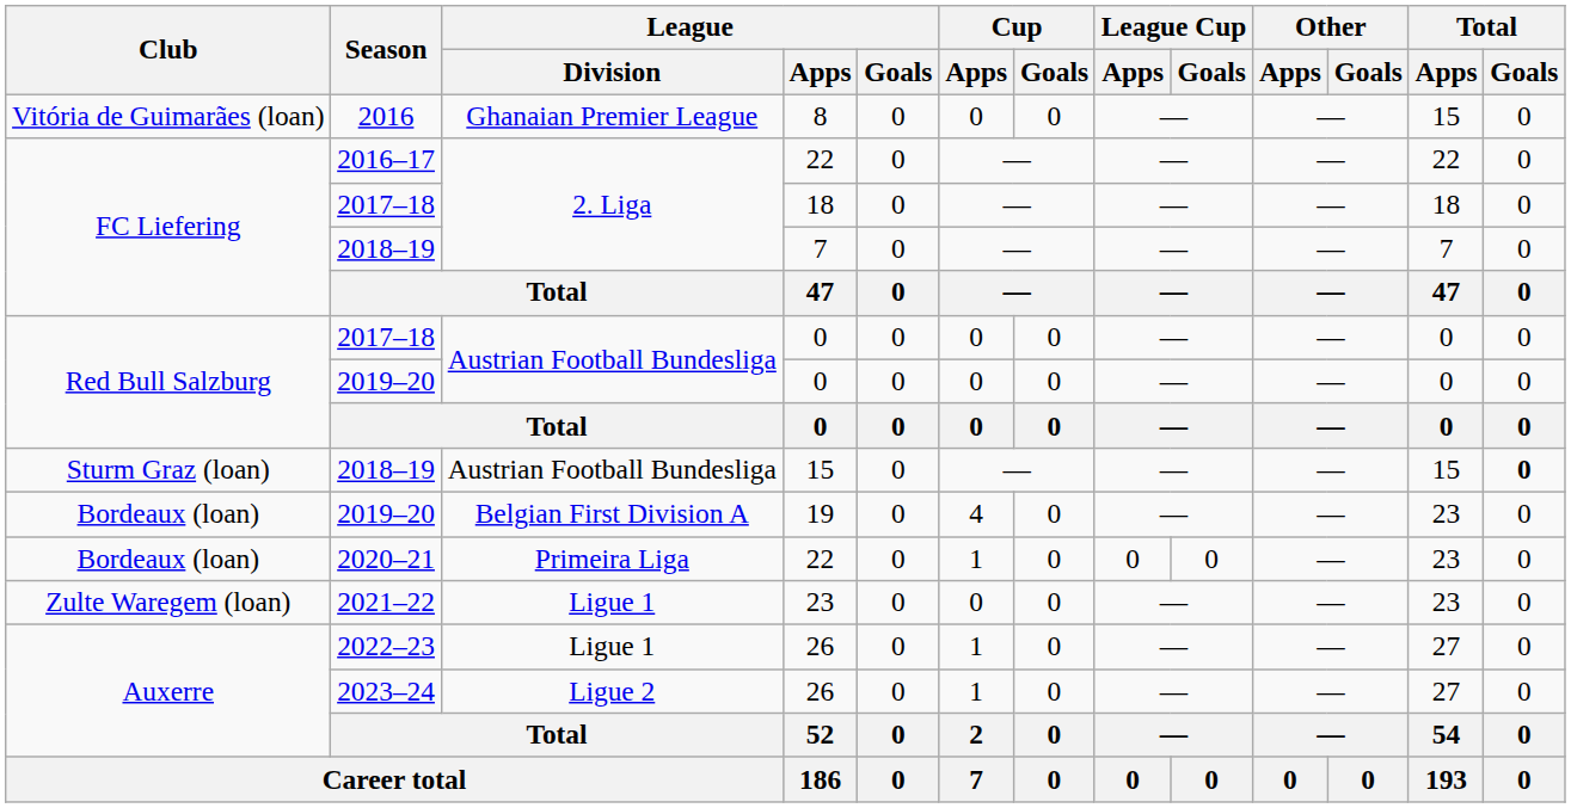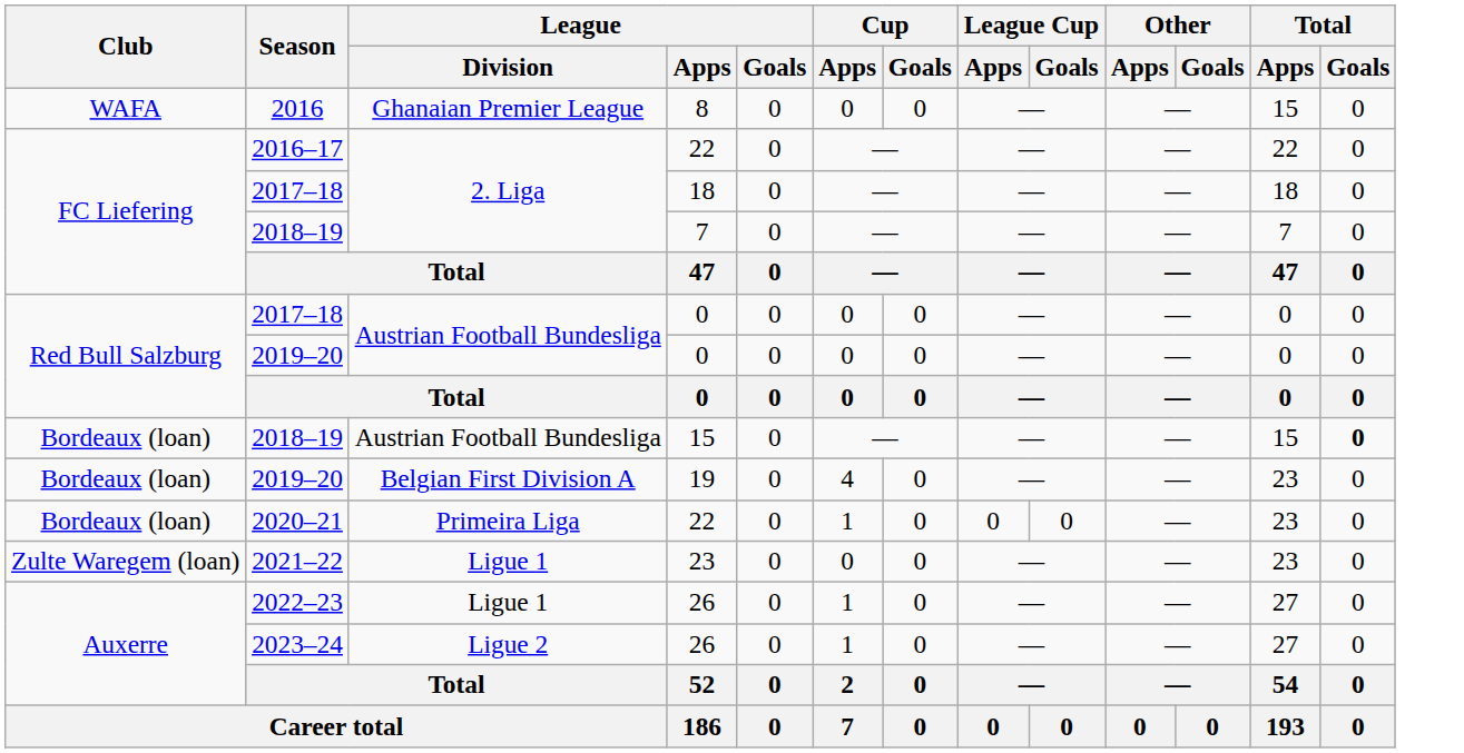 <table class="wikitable" style="text-align:center">
 <tr>
 <th rowspan="2">Club</th>
 <th rowspan="2">Season</th>
 <th colspan="3">League</th>
 <th colspan="2">Cup</th>
 <th colspan="2">League Cup</th>
 <th colspan="2">Other</th>
 <th colspan="2">Total</th>
 </tr>
 <tr>
 <th>Division</th>
 <th>Apps</th>
 <th>Goals</th>
 <th>Apps</th>
 <th>Goals</th>
 <th>Apps</th>
 <th>Goals</th>
 <th>Apps</th>
 <th>Goals</th>
 <th>Apps</th>
 <th>Goals</th>
 </tr>
 <tr>
-<td><a href='#'>Vitória de Guimarães</a> (loan)</td>
+<td><a href='#'>WAFA</a></td>
 <td><a href='#'>2016</a></td>
 <td><a href='#'>Ghanaian Premier League</a></td>
 <td>8</td>
 <td>0</td>
 <td>0</td>
 <td>0</td>
 <td colspan="2">—</td>
 <td colspan="2">—</td>
 <td>15</td>
 <td>0</td>
 </tr>
 <tr>
 <td rowspan="4"><a href='#'>FC Liefering</a></td>
 <td><a href='#'>2016–17</a></td>
 <td rowspan="3"><a href='#'>2. Liga</a></td>
 <td>22</td>
 <td>0</td>
 <td colspan="2">—</td>
 <td colspan="2">—</td>
 <td colspan="2">—</td>
 <td>22</td>
 <td>0</td>
 </tr>
 <tr>
 <td><a href='#'>2017–18</a></td>
 <td>18</td>
 <td>0</td>
 <td colspan="2">—</td>
 <td colspan="2">—</td>
 <td colspan="2">—</td>
 <td>18</td>
 <td>0</td>
 </tr>
 <tr>
 <td><a href='#'>2018–19</a></td>
 <td>7</td>
 <td>0</td>
 <td colspan="2">—</td>
 <td colspan="2">—</td>
 <td colspan="2">—</td>
 <td>7</td>
 <td>0</td>
 </tr>
 <tr>
 <th colspan="2">Total</th>
 <th>47</th>
 <th>0</th>
 <th colspan="2">—</th>
 <th colspan="2">—</th>
 <th colspan="2">—</th>
 <th>47</th>
 <th>0</th>
 </tr>
 <tr>
 <td rowspan="3"><a href='#'>Red Bull Salzburg</a></td>
 <td><a href='#'>2017–18</a></td>
 <td rowspan="2"><a href='#'>Austrian Football Bundesliga</a></td>
 <td>0</td>
 <td>0</td>
 <td>0</td>
 <td>0</td>
 <td colspan="2">—</td>
 <td colspan="2">—</td>
 <td>0</td>
 <td>0</td>
 </tr>
 <tr>
 <td><a href='#'>2019–20</a></td>
 <td>0</td>
 <td>0</td>
 <td>0</td>
 <td>0</td>
 <td colspan="2">—</td>
 <td colspan="2">—</td>
 <td>0</td>
 <td>0</td>
 </tr>
 <tr>
 <th colspan="2">Total</th>
 <th>0</th>
 <th>0</th>
 <th>0</th>
 <th>0</th>
 <th colspan="2">—</th>
 <th colspan="2">—</th>
 <th>0</th>
 <th>0</th>
 </tr>
 <tr>
-<td><a href='#'>Sturm Graz</a> (loan)</td>
+<td><a href='#'>Bordeaux</a> (loan)</td>
 <td><a href='#'>2018–19</a></td>
 <td>Austrian Football Bundesliga</td>
 <td>15</td>
 <td>0</td>
 <td colspan="2">—</td>
 <td colspan="2">—</td>
 <td colspan="2">—</td>
 <td>15</td>
 <td><strong>0</strong></td>
 </tr>
 <tr>
 <td><a href='#'>Bordeaux</a> (loan)</td>
 <td><a href='#'>2019–20</a></td>
 <td><a href='#'>Belgian First Division A</a></td>
 <td>19</td>
 <td>0</td>
 <td>4</td>
 <td>0</td>
 <td colspan="2">—</td>
 <td colspan="2">—</td>
 <td>23</td>
 <td>0</td>
 </tr>
 <tr>
 <td><a href='#'>Bordeaux</a> (loan)</td>
 <td><a href='#'>2020–21</a></td>
 <td><a href='#'>Primeira Liga</a></td>
 <td>22</td>
 <td>0</td>
 <td>1</td>
 <td>0</td>
 <td>0</td>
 <td>0</td>
 <td colspan="2">—</td>
 <td>23</td>
 <td>0</td>
 </tr>
 <tr>
 <td><a href='#'>Zulte Waregem</a> (loan)</td>
 <td><a href='#'>2021–22</a></td>
 <td><a href='#'>Ligue 1</a></td>
 <td>23</td>
 <td>0</td>
 <td>0</td>
 <td>0</td>
 <td colspan="2">—</td>
 <td colspan="2">—</td>
 <td>23</td>
 <td>0</td>
 </tr>
 <tr>
 <td rowspan="3"><a href='#'>Auxerre</a></td>
 <td><a href='#'>2022–23</a></td>
 <td>Ligue 1</td>
 <td>26</td>
 <td>0</td>
 <td>1</td>
 <td>0</td>
 <td colspan="2">—</td>
 <td colspan="2">—</td>
 <td>27</td>
 <td>0</td>
 </tr>
 <tr>
 <td><a href='#'>2023–24</a></td>
 <td><a href='#'>Ligue 2</a></td>
 <td>26</td>
 <td>0</td>
 <td>1</td>
 <td>0</td>
 <td colspan="2">—</td>
 <td colspan="2">—</td>
 <td>27</td>
 <td>0</td>
 </tr>
 <tr>
 <th colspan="2">Total</th>
 <th>52</th>
 <th>0</th>
 <th>2</th>
 <th>0</th>
 <th colspan="2">—</th>
 <th colspan="2">—</th>
 <th>54</th>
 <th>0</th>
 </tr>
 <tr>
 <th colspan="3">Career total</th>
 <th>186</th>
 <th>0</th>
 <th>7</th>
 <th>0</th>
 <th>0</th>
 <th>0</th>
 <th>0</th>
 <th>0</th>
 <th>193</th>
 <th>0</th>
 </tr>
 </table>
